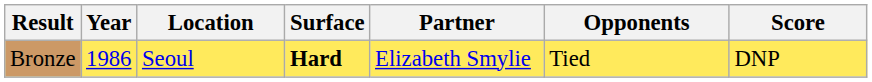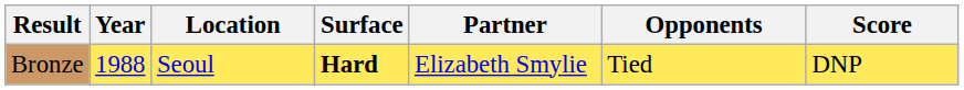 <table class="sortable wikitable">
 <tr>
 <th>Result</th>
 <th>Year</th>
 <th style="width:140px">Location</th>
 <th style="width:50px">Surface</th>
 <th style="width:180px">Partner</th>
 <th style="width:180px">Opponents</th>
 <th style="width:150px" class="unsortable">Score</th>
 </tr>
 <tr style="background:#ffea5c;">
 <td style="background:#cc9966;">Bronze</td>
-<td><a href='#'>1986</a></td>
+<td><a href='#'>1988</a></td>
 <td><a href='#'>Seoul</a></td>
 <td><strong>Hard</strong></td>
 <td> <a href='#'>Elizabeth Smylie</a></td>
 <td>Tied</td>
 <td>DNP</td>
 </tr>
 </table>
